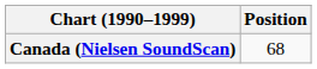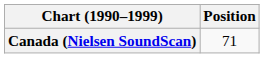 <table class="wikitable plainrowheaders" style="text-align:center">
 <tr>
 <th>Chart (1990–1999)</th>
 <th>Position</th>
 </tr>
 <tr>
 <th scope="row">Canada (<a href='#'>Nielsen SoundScan</a>)</th>
-<td>68</td>
+<td>71</td>
 </tr>
 </table>
